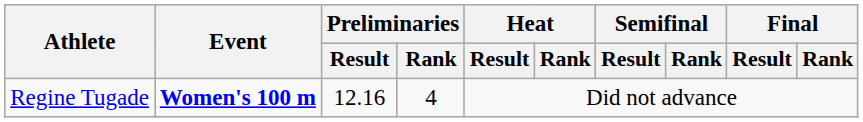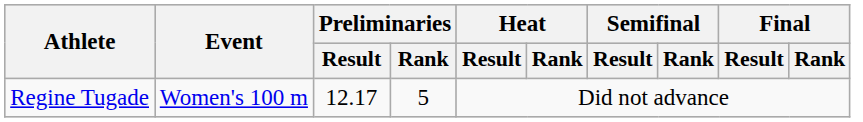 <table class="wikitable" style="font-size:90%">
 <tr>
 <th rowspan="2">Athlete</th>
 <th rowspan="2">Event</th>
 <th colspan="2">Preliminaries</th>
 <th colspan="2">Heat</th>
 <th colspan="2">Semifinal</th>
 <th colspan="2">Final</th>
 </tr>
 <tr style="font-size:95%">
 <th>Result</th>
 <th>Rank</th>
 <th>Result</th>
 <th>Rank</th>
 <th>Result</th>
 <th>Rank</th>
 <th>Result</th>
 <th>Rank</th>
 </tr>
 <tr align=center>
 <td align=left><a href='#'>Regine Tugade</a></td>
-<td align=left><strong><a href='#'>Women's 100 m</a></strong></td>
-<td>12.16</td>
-<td>4</td>
+<td align=left><a href='#'>Women's 100 m</a></td>
+<td>12.17</td>
+<td>5</td>
 <td colspan=6>Did not advance</td>
 </tr>
 </table>
